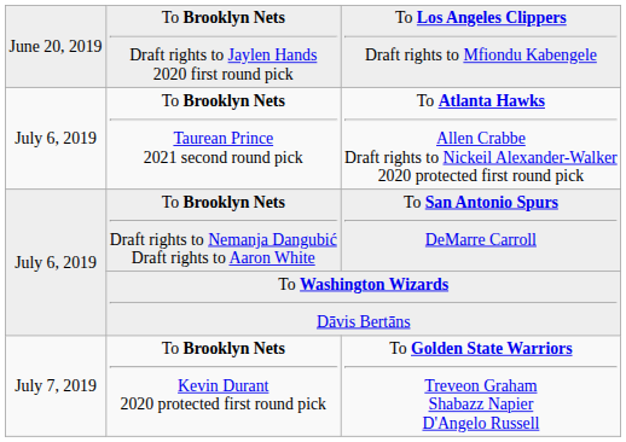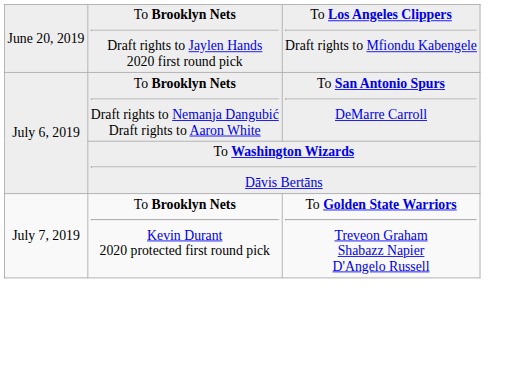 <table class="wikitable" style="text-align:center;">
 <tr style="background:#eee;">
 <td>June 20, 2019</td>
 <td style="vertical-align:top;">To <strong>Brooklyn Nets</strong><hr>Draft rights to <a href='#'>Jaylen Hands</a><br>2020 first round pick</td>
 <td style="vertical-align:top;">To <strong><a href='#'>Los Angeles Clippers</a></strong><hr>Draft rights to <a href='#'>Mfiondu Kabengele</a></td>
-</tr>
-<tr>
-<td>July 6, 2019</td>
-<td style="vertical-align:top;">To <strong>Brooklyn Nets</strong><hr><a href='#'>Taurean Prince</a><br>2021 second round pick</td>
-<td style="vertical-align:top;">To <strong><a href='#'>Atlanta Hawks</a></strong><hr><a href='#'>Allen Crabbe</a><br>Draft rights to <a href='#'>Nickeil Alexander-Walker</a><br>2020 protected first round pick</td>
 </tr>
 <tr style="background:#eee;">
 <td rowspan="2">July 6, 2019</td>
 <td style="vertical-align:top;">To <strong>Brooklyn Nets</strong><hr>Draft rights to <a href='#'>Nemanja Dangubić</a><br>Draft rights to <a href='#'>Aaron White</a></td>
 <td style="vertical-align:top;">To <strong><a href='#'>San Antonio Spurs</a></strong><hr><a href='#'>DeMarre Carroll</a></td>
 </tr>
 <tr style="background:#eee;">
 <td style="vertical-align:top;" colspan="2">To <strong><a href='#'>Washington Wizards</a></strong><hr><a href='#'>Dāvis Bertāns</a></td>
 </tr>
 <tr>
 <td>July 7, 2019</td>
 <td style="vertical-align:top;">To <strong>Brooklyn Nets</strong><hr><a href='#'>Kevin Durant</a><br>2020 protected first round pick</td>
 <td style="vertical-align:top;">To <strong><a href='#'>Golden State Warriors</a></strong><hr><a href='#'>Treveon Graham</a><br><a href='#'>Shabazz Napier</a><br><a href='#'>D'Angelo Russell</a></td>
 </tr>
 </table>
